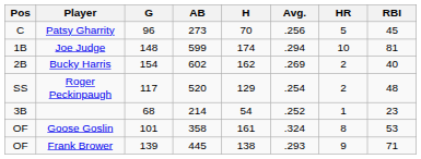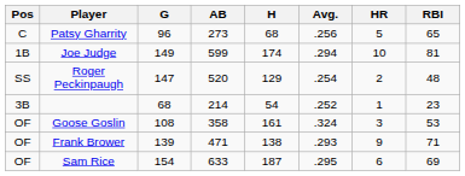 <table class="wikitable sortable">
 <tr>
 <th bgcolor="#DDDDFF" width="5%">Pos</th>
 <th bgcolor="#DDDDFF" width="16%">Player</th>
 <th bgcolor="#DDDDFF" width="9%">G</th>
 <th bgcolor="#DDDDFF" width="9%">AB</th>
 <th bgcolor="#DDDDFF" width="9%">H</th>
 <th bgcolor="#DDDDFF" width="9%">Avg.</th>
 <th bgcolor="#DDDDFF" width="9%">HR</th>
 <th bgcolor="#DDDDFF" width="9%">RBI</th>
 </tr>
 <tr align="center">
 <td>C</td>
 <td><a href='#'>Patsy Gharrity</a></td>
 <td>96</td>
 <td>273</td>
-<td>70</td>
+<td>68</td>
 <td>.256</td>
 <td>5</td>
-<td>45</td>
+<td>65</td>
 </tr>
 <tr align=center>
 <td>1B</td>
 <td><a href='#'>Joe Judge</a></td>
-<td>148</td>
+<td>149</td>
 <td>599</td>
 <td>174</td>
 <td>.294</td>
 <td>10</td>
 <td>81</td>
 </tr>
 <tr align=center>
-<td>2B</td>
-<td><a href='#'>Bucky Harris</a></td>
-<td>154</td>
-<td>602</td>
-<td>162</td>
-<td>.269</td>
-<td>2</td>
-<td>40</td>
-</tr>
-<tr align=center>
 <td>SS</td>
 <td><a href='#'>Roger Peckinpaugh</a></td>
-<td>117</td>
+<td>147</td>
 <td>520</td>
 <td>129</td>
 <td>.254</td>
 <td>2</td>
 <td>48</td>
 </tr>
 <tr align=center>
 <td>3B</td>
 <td></td>
 <td>68</td>
 <td>214</td>
 <td>54</td>
 <td>.252</td>
 <td>1</td>
 <td>23</td>
 </tr>
 <tr align="center">
 <td>OF</td>
 <td><a href='#'>Goose Goslin</a></td>
-<td>101</td>
+<td>108</td>
 <td>358</td>
 <td>161</td>
 <td>.324</td>
-<td>8</td>
+<td>3</td>
 <td>53</td>
 </tr>
 <tr align=center>
 <td>OF</td>
 <td><a href='#'>Frank Brower</a></td>
 <td>139</td>
-<td>445</td>
+<td>471</td>
 <td>138</td>
 <td>.293</td>
 <td>9</td>
 <td>71</td>
 </tr>
+<tr align=center>
+<td>OF</td>
+<td><a href='#'>Sam Rice</a></td>
+<td>154</td>
+<td>633</td>
+<td>187</td>
+<td>.295</td>
+<td>6</td>
+<td>69</td>
+</tr>
 </table>
